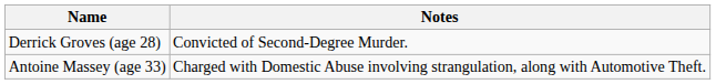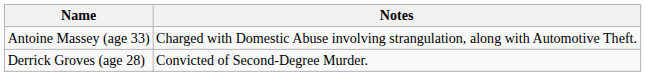 <table class="wikitable sortable">
 <tr>
 <th>Name</th>
 <th>Notes</th>
 </tr>
 <tr>
+<td>Antoine Massey (age 33)</td>
+<td>Charged with Domestic Abuse involving strangulation, along with Automotive Theft.</td>
+</tr>
+<tr>
 <td>Derrick Groves (age 28)</td>
 <td>Convicted of Second-Degree Murder.</td>
 </tr>
-<tr>
-<td>Antoine Massey (age 33)</td>
-<td>Charged with Domestic Abuse involving strangulation, along with Automotive Theft.</td>
-</tr>
 </table>
